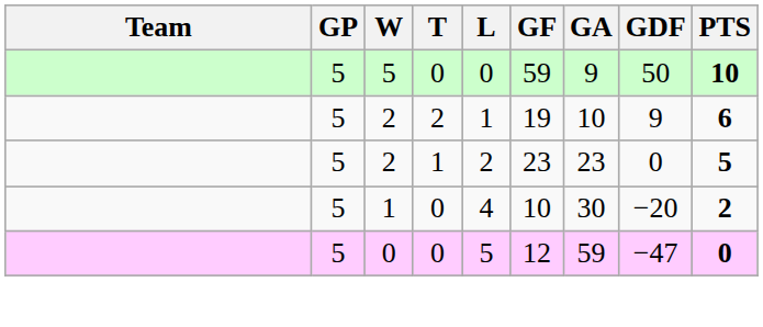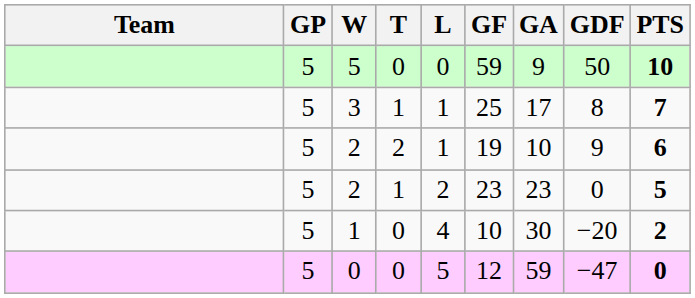 <table class="wikitable">
 <tr>
 <th width=165>Team</th>
 <th width=20>GP</th>
 <th width=20>W</th>
 <th width=20>T</th>
 <th width=20>L</th>
 <th width=20>GF</th>
 <th width=20>GA</th>
 <th width=20>GDF</th>
 <th width=20>PTS</th>
 </tr>
 <tr align=center style="background:#ccffcc;">
 <td style="text-align:left;"></td>
 <td>5</td>
 <td>5</td>
 <td>0</td>
 <td>0</td>
 <td>59</td>
 <td>9</td>
 <td>50</td>
 <td><strong>10</strong></td>
+</tr>
+<tr align=center>
+<td style="text-align:left;"></td>
+<td>5</td>
+<td>3</td>
+<td>1</td>
+<td>1</td>
+<td>25</td>
+<td>17</td>
+<td>8</td>
+<td><strong>7</strong></td>
 </tr>
 <tr align=center>
 <td style="text-align:left;"></td>
 <td>5</td>
 <td>2</td>
 <td>2</td>
 <td>1</td>
 <td>19</td>
 <td>10</td>
 <td>9</td>
 <td><strong>6</strong></td>
 </tr>
 <tr align=center>
 <td style="text-align:left;"></td>
 <td>5</td>
 <td>2</td>
 <td>1</td>
 <td>2</td>
 <td>23</td>
 <td>23</td>
 <td>0</td>
 <td><strong>5</strong></td>
 </tr>
 <tr align=center>
 <td style="text-align:left;"></td>
 <td>5</td>
 <td>1</td>
 <td>0</td>
 <td>4</td>
 <td>10</td>
 <td>30</td>
 <td>−20</td>
 <td><strong>2</strong></td>
 </tr>
 <tr align=center bgcolor="#ffccff">
 <td style="text-align:left;"></td>
 <td>5</td>
 <td>0</td>
 <td>0</td>
 <td>5</td>
 <td>12</td>
 <td>59</td>
 <td>−47</td>
 <td><strong>0</strong></td>
 </tr>
 </table>
